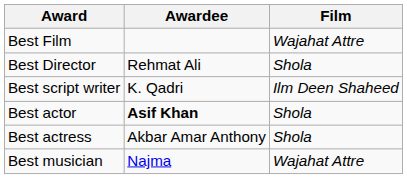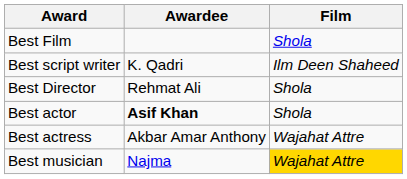 <table class="wikitable">
 <tr>
 <th>Award</th>
 <th>Awardee</th>
 <th>Film</th>
 </tr>
 <tr>
 <td>Best Film</td>
 <td></td>
-<td><em>Wajahat Attre</em></td>
+<td><em><a href='#'>Shola</a></em></td>
+</tr>
+<tr>
+<td>Best script writer</td>
+<td>K. Qadri</td>
+<td><em>Ilm Deen Shaheed</em></td>
 </tr>
 <tr>
 <td>Best Director</td>
 <td>Rehmat Ali</td>
 <td><em>Shola</em></td>
-</tr>
-<tr>
-<td>Best script writer</td>
-<td>K. Qadri</td>
-<td><em>Ilm Deen Shaheed</em></td>
 </tr>
 <tr>
 <td>Best actor</td>
 <td><strong>Asif Khan</strong></td>
 <td><em>Shola</em></td>
 </tr>
 <tr>
 <td>Best actress</td>
 <td>Akbar Amar Anthony</td>
-<td><em>Shola</em></td>
+<td><em>Wajahat Attre</em></td>
 </tr>
 <tr>
 <td>Best musician</td>
 <td><a href='#'>Najma</a></td>
-<td><em>Wajahat Attre</em></td>
+<td style="background: gold;"><em>Wajahat Attre</em></td>
 </tr>
 </table>
